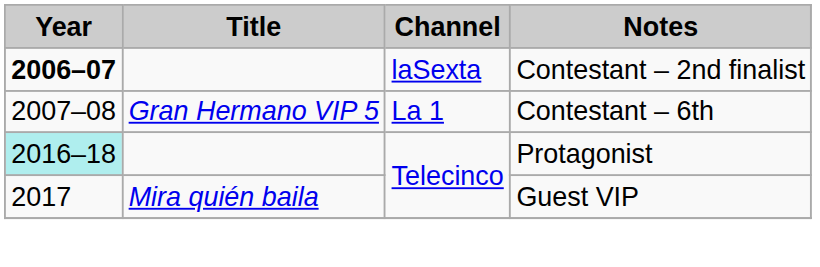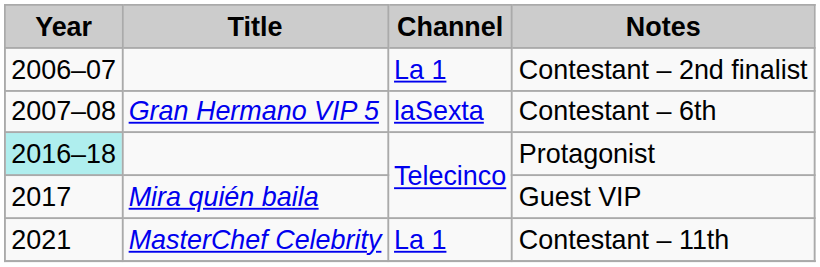 <table class="wikitable" style="font-size:90%;">
 <tr>
 <th style="background: #CCCCCC;">Year</th>
 <th style="background: #CCCCCC;">Title</th>
 <th style="background: #CCCCCC;">Channel</th>
 <th style="background: #CCCCCC;">Notes</th>
 </tr>
 <tr>
-<td><strong>2006–07</strong></td>
+<td>2006–07</td>
 <td><em></em></td>
-<td><a href='#'>laSexta</a></td>
+<td><a href='#'>La 1</a></td>
 <td>Contestant – 2nd finalist</td>
 </tr>
 <tr>
 <td>2007–08</td>
 <td><em><a href='#'>Gran Hermano VIP 5</a></em></td>
-<td><a href='#'>La 1</a></td>
+<td><a href='#'>laSexta</a></td>
 <td>Contestant – 6th</td>
 </tr>
 <tr>
 <td style="background: paleturquoise;">2016–18</td>
 <td><em></em></td>
 <td rowspan="2"><a href='#'>Telecinco</a></td>
 <td>Protagonist</td>
 </tr>
 <tr>
 <td>2017</td>
 <td><em><a href='#'>Mira quién baila</a></em></td>
 <td>Guest VIP</td>
 </tr>
 <tr>
+<td>2021</td>
+<td><em><a href='#'>MasterChef Celebrity</a></em></td>
+<td><a href='#'>La 1</a></td>
+<td>Contestant – 11th</td>
+</tr>
+<tr>
 </tr>
 </table>
